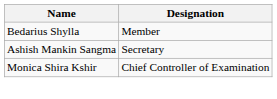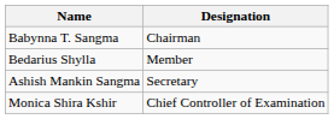 <table class="wikitable">
 <tr>
 <th>Name</th>
 <th>Designation</th>
+</tr>
+<tr>
+<td>Babynna T. Sangma</td>
+<td>Chairman</td>
 </tr>
 <tr>
 <td>Bedarius Shylla</td>
 <td>Member</td>
 </tr>
 <tr>
 <td>Ashish Mankin Sangma</td>
 <td>Secretary</td>
 </tr>
 <tr>
 <td>Monica Shira Kshir</td>
 <td>Chief Controller of Examination</td>
 </tr>
 </table>
